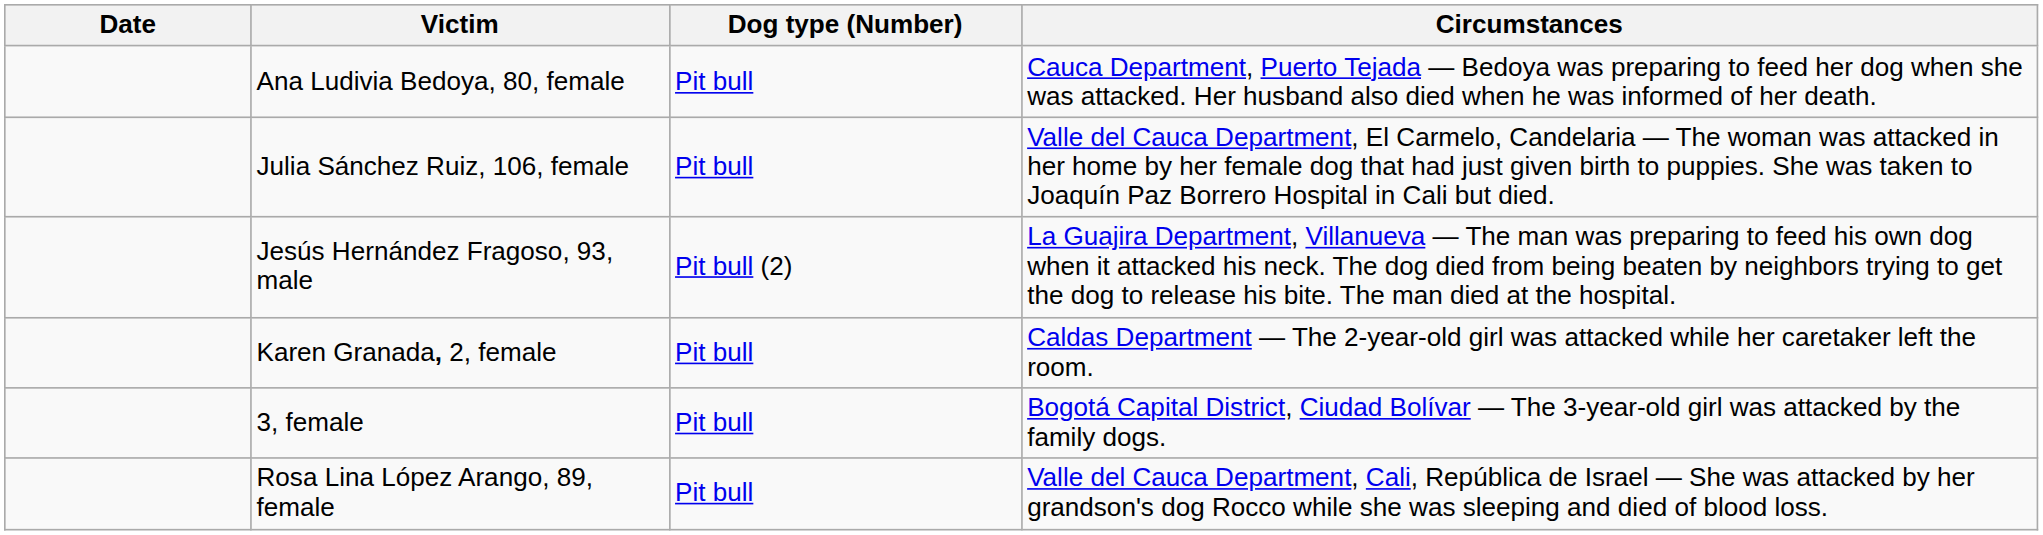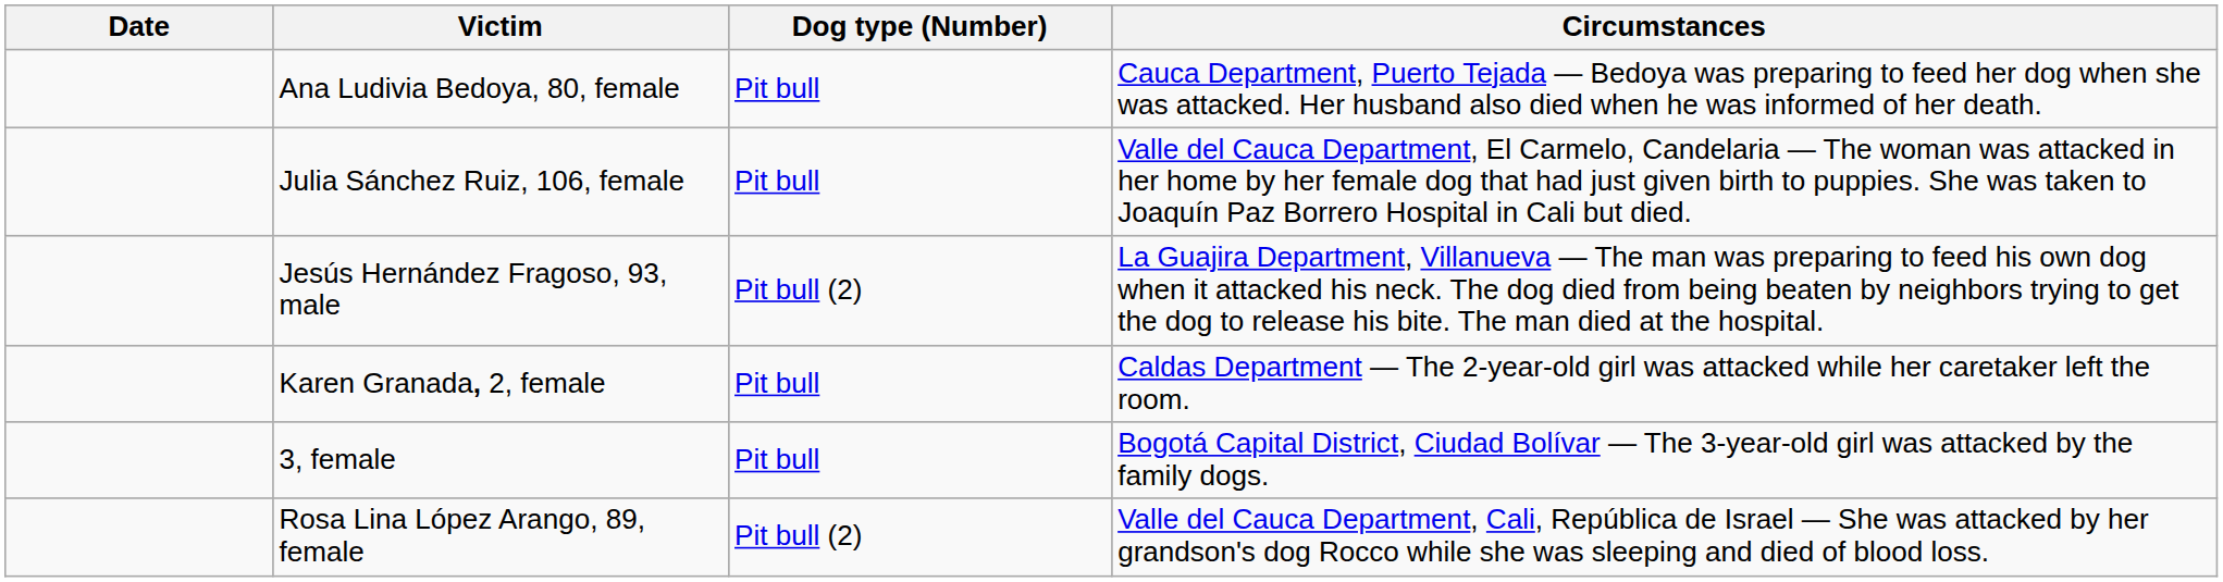 <table class="wikitable sortable">
 <tr>
 <th width="85">Date</th>
 <th style="width:150px;">Victim</th>
 <th style="width:125px;">Dog type (Number)</th>
 <th width="50%">Circumstances</th>
 </tr>
 <tr>
 <td></td>
 <td>Ana Ludivia Bedoya, 80, female</td>
 <td><a href='#'>Pit bull</a></td>
 <td><a href='#'>Cauca Department</a>, <a href='#'>Puerto Tejada</a> — Bedoya was preparing to feed her dog when she was attacked. Her husband also died when he was informed of her death.</td>
 </tr>
 <tr>
 <td></td>
 <td>Julia Sánchez Ruiz, 106, female</td>
 <td><a href='#'>Pit bull</a></td>
 <td><a href='#'>Valle del Cauca Department</a>, El Carmelo, Candelaria — The woman was attacked in her home by her female dog that had just given birth to puppies. She was taken to Joaquín Paz Borrero Hospital in Cali but died.</td>
 </tr>
 <tr>
 <td></td>
 <td>Jesús Hernández Fragoso, 93, male</td>
 <td><a href='#'>Pit bull</a> (2)</td>
 <td><a href='#'>La Guajira Department</a>, <a href='#'>Villanueva</a> — The man was preparing to feed his own dog when it attacked his neck. The dog died from being beaten by neighbors trying to get the dog to release his bite. The man died at the hospital.</td>
 </tr>
 <tr>
 <td></td>
 <td>Karen Granada<strong>,</strong> 2, female</td>
 <td><a href='#'>Pit bull</a></td>
 <td><a href='#'>Caldas Department</a> — The 2-year-old girl was attacked while her caretaker left the room.</td>
 </tr>
 <tr>
 <td></td>
 <td>3, female</td>
 <td><a href='#'>Pit bull</a></td>
 <td><a href='#'>Bogotá Capital District</a>, <a href='#'>Ciudad Bolívar</a> — The 3-year-old girl was attacked by the family dogs.</td>
 </tr>
 <tr>
 <td></td>
 <td>Rosa Lina López Arango, 89, female</td>
-<td><a href='#'>Pit bull</a></td>
+<td><a href='#'>Pit bull</a> (2)</td>
 <td><a href='#'>Valle del Cauca Department</a>, <a href='#'>Cali</a>, República de Israel — She was attacked by her grandson's dog Rocco while she was sleeping and died of blood loss.</td>
 </tr>
 </table>
